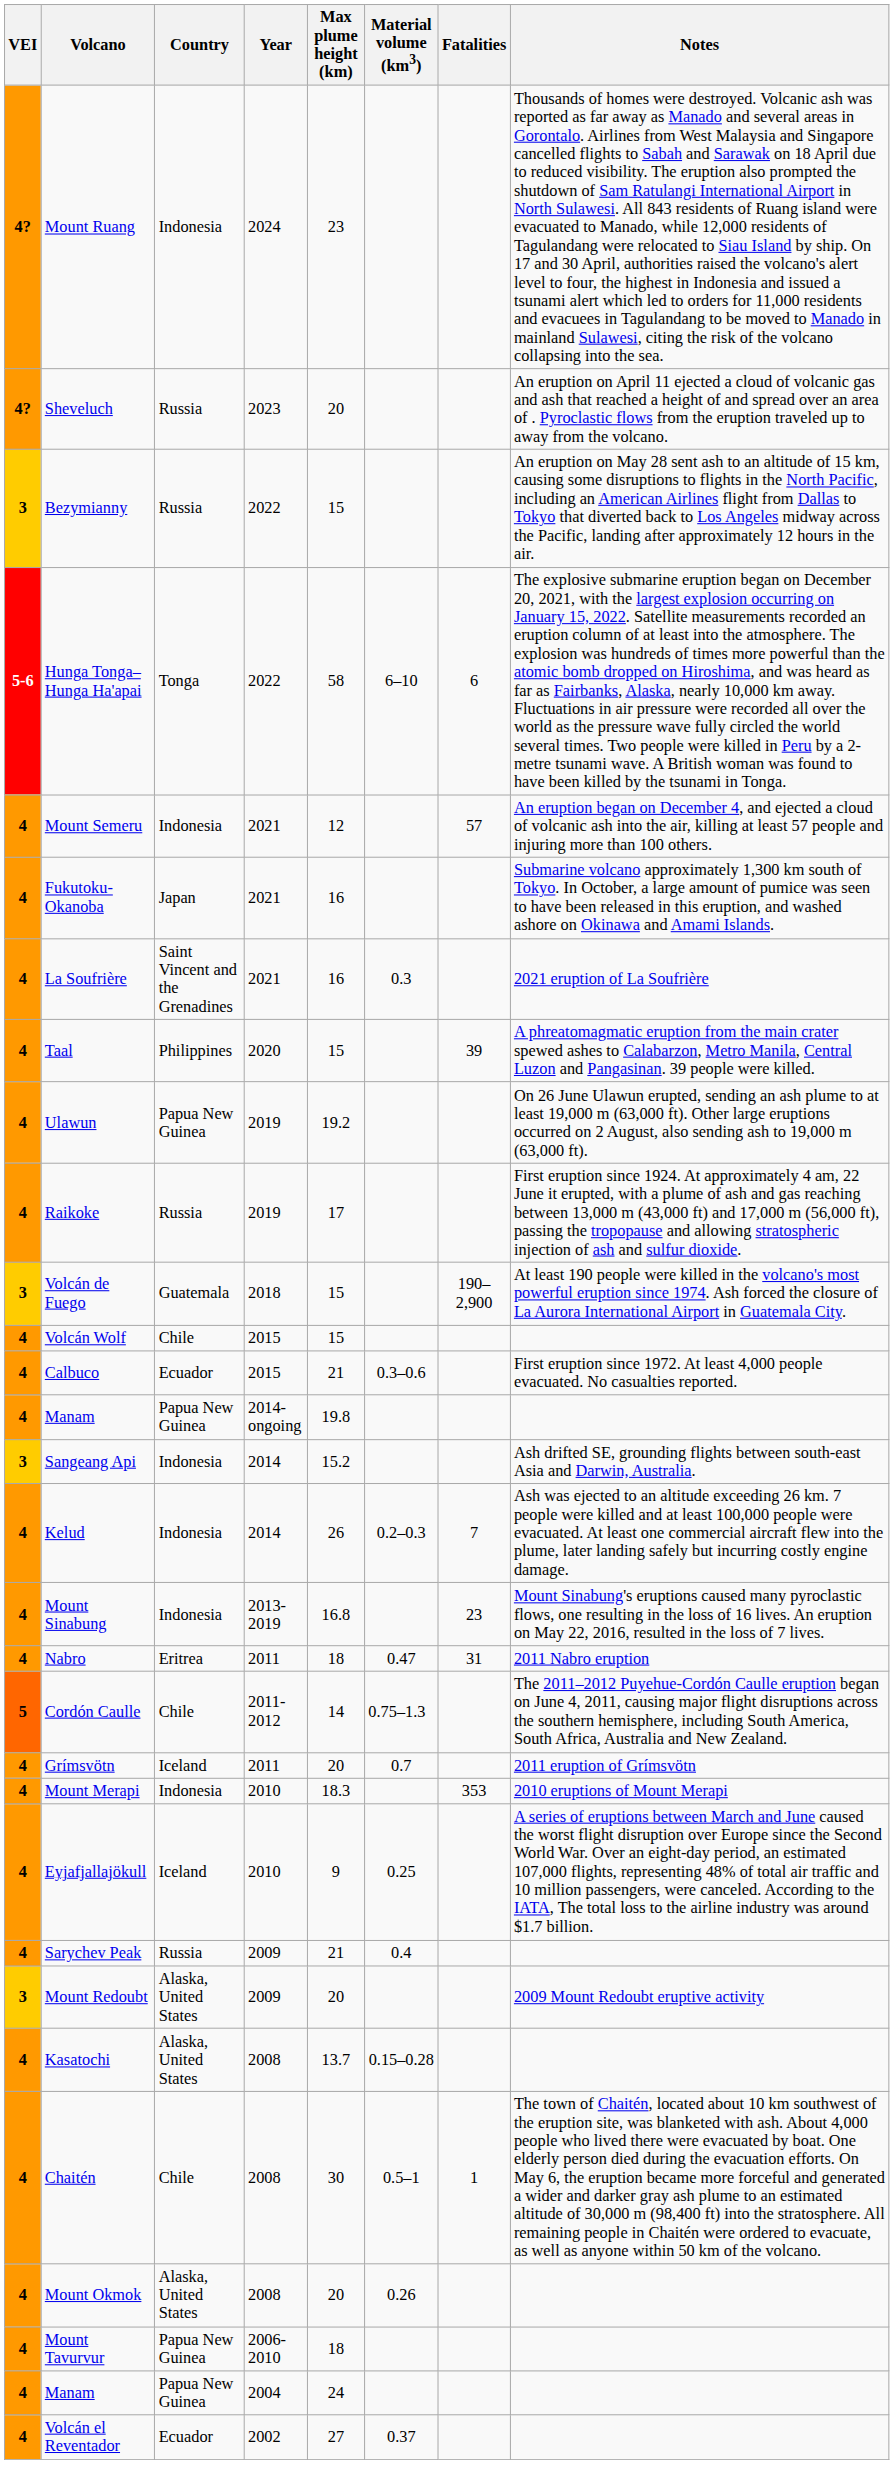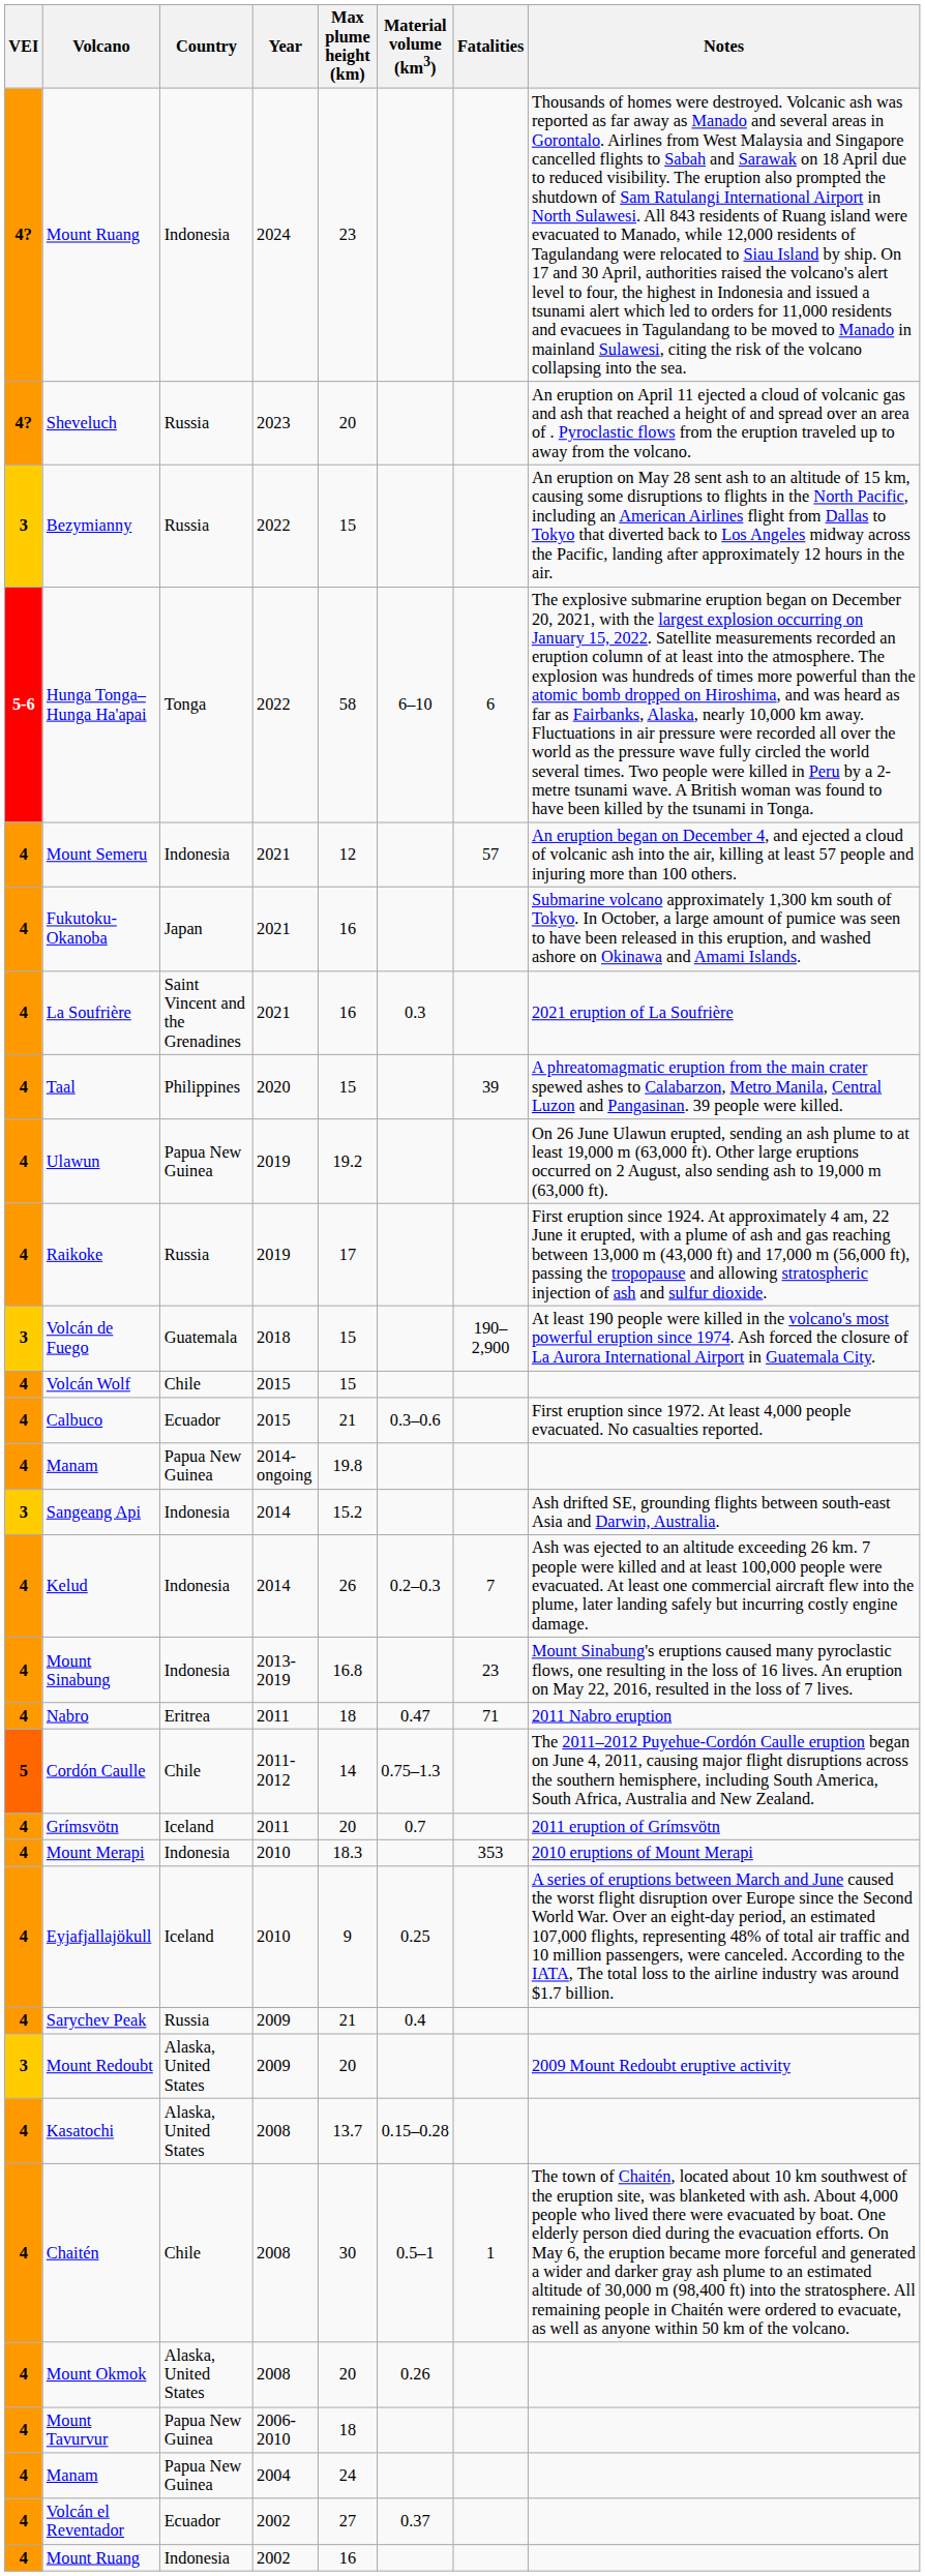 <table class="wikitable sortable">
 <tr>
 <th>VEI</th>
 <th>Volcano</th>
 <th>Country</th>
 <th>Year</th>
 <th data-sort-type="number">Max plume height (km)</th>
 <th data-sort-type="number">Material volume (km<sup>3</sup>)</th>
 <th data-sort-type="number">Fatalities</th>
 <th>Notes</th>
 </tr>
 <tr>
 <th style="background:#f90;">4?</th>
 <td><a href='#'>Mount Ruang</a></td>
 <td>Indonesia</td>
 <td>2024</td>
 <td style="text-align: center;">23</td>
 <td></td>
 <td></td>
 <td>Thousands of homes were destroyed. Volcanic ash was reported as far away as <a href='#'>Manado</a> and several areas in <a href='#'>Gorontalo</a>.  Airlines from West Malaysia and Singapore cancelled flights to <a href='#'>Sabah</a> and <a href='#'>Sarawak</a> on 18 April due to reduced visibility. The eruption also prompted the shutdown of <a href='#'>Sam Ratulangi International Airport</a> in <a href='#'>North Sulawesi</a>. All 843 residents of Ruang island were evacuated to Manado, while 12,000 residents of Tagulandang were relocated to <a href='#'>Siau Island</a> by ship. On 17 and 30 April, authorities raised the volcano's alert level to four, the highest in Indonesia and issued a tsunami alert which led to orders for 11,000 residents and evacuees in Tagulandang to be moved to <a href='#'>Manado</a> in mainland <a href='#'>Sulawesi</a>, citing the risk of the volcano collapsing into the sea.</td>
 </tr>
 <tr>
 <th style="background:#f90;">4?</th>
 <td><a href='#'>Sheveluch</a></td>
 <td>Russia</td>
 <td>2023</td>
 <td style="text-align: center;">20</td>
 <td></td>
 <td></td>
 <td>An eruption on April 11 ejected a cloud of volcanic gas and ash that reached a height of  and spread over an area of . <a href='#'>Pyroclastic flows</a> from the eruption traveled up to  away from the volcano.</td>
 </tr>
 <tr>
 <th style="background-color: #FC0;">3</th>
 <td><a href='#'>Bezymianny</a></td>
 <td>Russia</td>
 <td>2022</td>
 <td style="text-align: center;">15</td>
 <td></td>
 <td></td>
 <td>An eruption on May 28 sent ash to an altitude of 15 km, causing some disruptions to flights in the <a href='#'>North Pacific</a>, including an <a href='#'>American Airlines</a> flight from <a href='#'>Dallas</a> to <a href='#'>Tokyo</a> that diverted back to <a href='#'>Los Angeles</a> midway across the Pacific, landing after approximately 12 hours in the air.</td>
 </tr>
 <tr>
 <th style="background:#f00; color:white;">5-6</th>
 <td><a href='#'>Hunga Tonga–Hunga Ha'apai</a></td>
 <td>Tonga</td>
 <td>2022</td>
 <td style="text-align: center;">58</td>
 <td style="text-align: center;">6–10</td>
 <td style="text-align: center;">6</td>
 <td>The explosive submarine eruption began on December 20, 2021, with the <a href='#'>largest explosion occurring on January 15, 2022</a>. Satellite measurements recorded an eruption column of at least  into the atmosphere. The explosion was hundreds of times more powerful than the <a href='#'>atomic bomb dropped on Hiroshima</a>, and was heard as far as <a href='#'>Fairbanks</a>, <a href='#'>Alaska</a>, nearly 10,000 km away. Fluctuations in air pressure were recorded all over the world as the pressure wave fully circled the world several times. Two people were killed in <a href='#'>Peru</a> by a 2-metre tsunami wave. A British woman was found to have been killed by the tsunami in Tonga.</td>
 </tr>
 <tr>
 <th style="background:#f90;">4</th>
 <td><a href='#'>Mount Semeru</a></td>
 <td>Indonesia</td>
 <td>2021</td>
 <td style="text-align: center;">12</td>
 <td></td>
 <td style="text-align: center;">57</td>
 <td><a href='#'>An eruption began on December 4</a>, and ejected a cloud of volcanic ash  into the air, killing at least 57 people and injuring more than 100 others.</td>
 </tr>
 <tr>
 <th style="background:#f90;">4</th>
 <td><a href='#'>Fukutoku-Okanoba</a></td>
 <td>Japan</td>
 <td>2021</td>
 <td style="text-align: center;">16</td>
 <td></td>
 <td></td>
 <td><a href='#'>Submarine volcano</a> approximately 1,300 km south of <a href='#'>Tokyo</a>. In October, a large amount of pumice was seen to have been released in this eruption, and washed ashore on <a href='#'>Okinawa</a> and <a href='#'>Amami Islands</a>.</td>
 </tr>
 <tr>
 <th style="background:#f90;">4</th>
 <td><a href='#'>La Soufrière</a></td>
 <td>Saint Vincent and the Grenadines</td>
 <td>2021</td>
 <td style="text-align: center;">16</td>
 <td style="text-align: center;">0.3</td>
 <td></td>
 <td><a href='#'>2021 eruption of La Soufrière</a></td>
 </tr>
 <tr>
 <th style="background:#f90;">4</th>
 <td><a href='#'>Taal</a></td>
 <td>Philippines</td>
 <td>2020</td>
 <td style="text-align: center;">15</td>
 <td></td>
 <td style="text-align: center;">39</td>
 <td><a href='#'>A phreatomagmatic eruption from the main crater</a> spewed ashes to <a href='#'>Calabarzon</a>, <a href='#'>Metro Manila</a>, <a href='#'>Central Luzon</a> and <a href='#'>Pangasinan</a>. 39 people were killed.</td>
 </tr>
 <tr>
 <th style="background:#f90;">4</th>
 <td><a href='#'>Ulawun</a></td>
 <td>Papua New Guinea</td>
 <td>2019</td>
 <td style="text-align: center;">19.2</td>
 <td></td>
 <td></td>
 <td>On 26 June Ulawun erupted, sending an ash plume to at least 19,000 m (63,000 ft). Other large eruptions occurred on 2 August, also sending ash to 19,000 m (63,000 ft).</td>
 </tr>
 <tr>
 <th style="background:#f90;">4</th>
 <td><a href='#'>Raikoke</a></td>
 <td>Russia</td>
 <td>2019</td>
 <td style="text-align: center;">17</td>
 <td></td>
 <td></td>
 <td>First eruption since 1924. At approximately 4 am, 22 June it erupted, with a plume of ash and gas reaching between 13,000 m (43,000 ft) and 17,000 m (56,000 ft), passing the <a href='#'>tropopause</a> and allowing <a href='#'>stratospheric</a> injection of <a href='#'>ash</a> and <a href='#'>sulfur dioxide</a>.</td>
 </tr>
 <tr>
 <th style="background:#fc0;">3</th>
 <td><a href='#'>Volcán de Fuego</a></td>
 <td>Guatemala</td>
 <td>2018</td>
 <td style="text-align: center;">15</td>
 <td></td>
 <td style="text-align: center;">190–2,900</td>
 <td>At least 190 people were killed in the <a href='#'>volcano's most powerful eruption since 1974</a>. Ash forced the closure of <a href='#'>La Aurora International Airport</a> in <a href='#'>Guatemala City</a>.</td>
 </tr>
 <tr>
 <th style="background:#f90;">4</th>
 <td><a href='#'>Volcán Wolf</a></td>
 <td>Chile</td>
 <td>2015</td>
 <td style="text-align: center;">15</td>
 <td></td>
 <td></td>
 <td></td>
 </tr>
 <tr>
 <th style="background:#f90;">4</th>
 <td><a href='#'>Calbuco</a></td>
 <td>Ecuador</td>
 <td>2015</td>
 <td style="text-align: center;">21</td>
 <td style="text-align: center;">0.3–0.6</td>
 <td></td>
 <td>First eruption since 1972. At least 4,000 people evacuated. No casualties reported.</td>
 </tr>
 <tr>
 <th style="background:#f90;">4</th>
 <td><a href='#'>Manam</a></td>
 <td>Papua New Guinea</td>
 <td>2014-ongoing</td>
 <td style="text-align: center;">19.8</td>
 <td></td>
 <td></td>
 <td></td>
 </tr>
 <tr>
 <th style="background:#fc0;">3</th>
 <td><a href='#'>Sangeang Api</a></td>
 <td>Indonesia</td>
 <td>2014</td>
 <td style="text-align: center;">15.2</td>
 <td></td>
 <td></td>
 <td>Ash drifted SE, grounding flights between south-east Asia and <a href='#'>Darwin, Australia</a>.</td>
 </tr>
 <tr>
 <th style="background:#f90;">4</th>
 <td><a href='#'>Kelud</a></td>
 <td>Indonesia</td>
 <td>2014</td>
 <td style="text-align: center;">26</td>
 <td style="text-align: center;">0.2–0.3</td>
 <td style="text-align: center;">7</td>
 <td>Ash was ejected to an altitude exceeding 26 km. 7 people were killed and at least 100,000 people were evacuated. At least one commercial aircraft flew into the plume, later landing safely but incurring costly engine damage.</td>
 </tr>
 <tr>
 <th style="background:#f90;">4</th>
 <td><a href='#'>Mount Sinabung</a></td>
 <td>Indonesia</td>
 <td>2013-2019</td>
 <td style="text-align: center;">16.8</td>
 <td></td>
 <td style="text-align: center;">23</td>
 <td><a href='#'>Mount Sinabung</a>'s eruptions caused many pyroclastic flows, one resulting in the loss of 16 lives. An eruption on May 22, 2016, resulted in the loss of 7 lives.</td>
 </tr>
 <tr>
 <th style="background:#f90;">4</th>
 <td><a href='#'>Nabro</a></td>
 <td>Eritrea</td>
 <td>2011</td>
 <td style="text-align: center;">18</td>
 <td style="text-align: center;">0.47</td>
-<td style="text-align: center;">31</td>
+<td style="text-align: center;">71</td>
 <td><a href='#'>2011 Nabro eruption</a></td>
 </tr>
 <tr>
 <th style="background:#f60;">5</th>
 <td><a href='#'>Cordón Caulle</a></td>
 <td>Chile</td>
 <td>2011-2012</td>
 <td style="text-align: center;">14</td>
 <td>0.75–1.3</td>
 <td></td>
 <td>The <a href='#'>2011–2012 Puyehue-Cordón Caulle eruption</a> began on June 4, 2011, causing major flight disruptions across the southern hemisphere, including South America, South Africa, Australia and New Zealand.</td>
 </tr>
 <tr>
 <th style="background:#f90;">4</th>
 <td><a href='#'>Grímsvötn</a></td>
 <td>Iceland</td>
 <td>2011</td>
 <td style="text-align: center;">20</td>
 <td style="text-align: center;">0.7</td>
 <td></td>
 <td><a href='#'>2011 eruption of Grímsvötn</a></td>
 </tr>
 <tr>
 <th style="background:#f90;">4</th>
 <td><a href='#'>Mount Merapi</a></td>
 <td>Indonesia</td>
 <td>2010</td>
 <td style="text-align: center;">18.3</td>
 <td></td>
 <td style="text-align: center;">353</td>
 <td><a href='#'>2010 eruptions of Mount Merapi</a></td>
 </tr>
 <tr>
 <th style="background:#f90;">4</th>
 <td><a href='#'>Eyjafjallajökull</a></td>
 <td>Iceland</td>
 <td>2010</td>
 <td style="text-align: center;">9</td>
 <td style="text-align: center;">0.25</td>
 <td></td>
 <td><a href='#'>A series of eruptions between March and June</a> caused the worst flight disruption over Europe since the Second World War. Over an eight-day period, an estimated 107,000 flights, representing 48% of total air traffic and 10 million passengers, were canceled. According to the <a href='#'>IATA</a>, The total loss to the airline industry was around $1.7 billion.</td>
 </tr>
 <tr>
 <th style="background:#f90;">4</th>
 <td><a href='#'>Sarychev Peak</a></td>
 <td>Russia</td>
 <td>2009</td>
 <td style="text-align: center;">21</td>
 <td style="text-align: center;">0.4</td>
 <td></td>
 <td></td>
 </tr>
 <tr>
 <th style="background-color: #FC0;">3</th>
 <td><a href='#'>Mount Redoubt</a></td>
 <td>Alaska, United States</td>
 <td>2009</td>
 <td style="text-align: center;">20</td>
 <td></td>
 <td></td>
 <td><a href='#'>2009 Mount Redoubt eruptive activity</a></td>
 </tr>
 <tr>
 <th style="background:#f90;">4</th>
 <td><a href='#'>Kasatochi</a></td>
 <td>Alaska, United States</td>
 <td>2008</td>
 <td style="text-align: center;">13.7</td>
 <td style="text-align: center;">0.15–0.28</td>
 <td></td>
 <td></td>
 </tr>
 <tr>
 <th style="background:#F90;">4</th>
 <td><a href='#'>Chaitén</a></td>
 <td>Chile</td>
 <td>2008</td>
 <td style="text-align: center;">30</td>
 <td style="text-align: center;">0.5–1</td>
 <td style="text-align: center;">1</td>
 <td>The town of <a href='#'>Chaitén</a>, located about 10 km southwest of the eruption site, was blanketed with ash. About 4,000 people who lived there were evacuated by boat. One elderly person died during the evacuation efforts. On May 6, the eruption became more forceful and generated a wider and darker gray ash plume to an estimated altitude of 30,000 m (98,400 ft) into the stratosphere. All remaining people in Chaitén were ordered to evacuate, as well as anyone within 50 km of the volcano.</td>
 </tr>
 <tr>
 <th style="background:#f90;">4</th>
 <td><a href='#'>Mount Okmok</a></td>
 <td>Alaska, United States</td>
 <td>2008</td>
 <td style="text-align: center;">20</td>
 <td style="text-align: center;">0.26</td>
 <td></td>
 <td></td>
 </tr>
 <tr>
 <th style="background:#f90;">4</th>
 <td><a href='#'>Mount Tavurvur</a></td>
 <td>Papua New Guinea</td>
 <td>2006-2010</td>
 <td style="text-align: center;">18</td>
 <td></td>
 <td></td>
 <td></td>
 </tr>
 <tr>
 <th style="background:#f90;">4</th>
 <td><a href='#'>Manam</a></td>
 <td>Papua New Guinea</td>
 <td>2004</td>
 <td style="text-align: center;">24</td>
 <td></td>
 <td></td>
 <td></td>
 </tr>
 <tr>
 <th style="background:#f90;">4</th>
 <td><a href='#'>Volcán el Reventador</a></td>
 <td>Ecuador</td>
 <td>2002</td>
 <td style="text-align: center;">27</td>
 <td style="text-align: center;">0.37</td>
 <td></td>
 <td></td>
 </tr>
+<tr>
+<th style="background:#f90;">4</th>
+<td><a href='#'>Mount Ruang</a></td>
+<td>Indonesia</td>
+<td>2002</td>
+<td style="text-align: center;">16</td>
+<td></td>
+<td></td>
+<td></td>
+</tr>
 </table>
